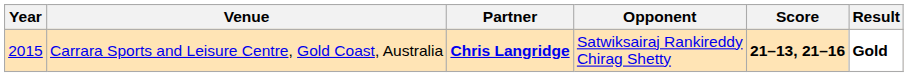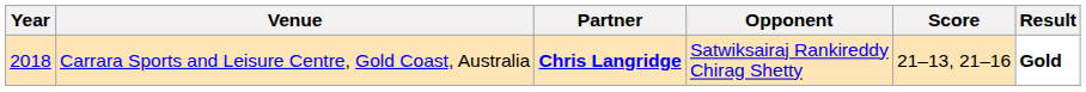 <table class="sortable wikitable" style="font-size: 90%;">
 <tr>
 <th>Year</th>
 <th>Venue</th>
 <th>Partner</th>
 <th>Opponent</th>
 <th>Score</th>
 <th>Result</th>
 </tr>
 <tr style="background:#FFE4B5">
-<td align="center"><a href='#'>2015</a></td>
+<td align="center"><a href='#'>2018</a></td>
 <td align="left"><a href='#'>Carrara Sports and Leisure Centre</a>, <a href='#'>Gold Coast</a>, Australia</td>
 <td align="left"><strong> <a href='#'>Chris Langridge</a></strong></td>
 <td align="left"> <a href='#'>Satwiksairaj Rankireddy</a><br> <a href='#'>Chirag Shetty</a></td>
-<td align="left"><strong>21–13, 21–16</strong></td>
+<td align="left">21–13, 21–16</td>
 <td style="text-align:left; background:white"> <strong>Gold</strong></td>
 </tr>
 </table>
